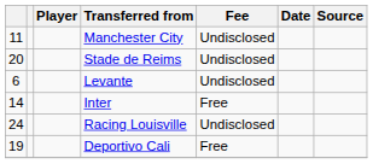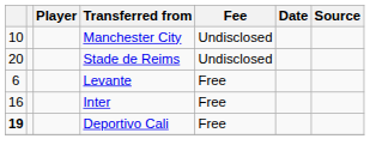 <table class="wikitable plainrowheaders sortable">
 <tr>
 <th></th>
 <th></th>
 <th scope=col>Player</th>
 <th !scope=col>Transferred from</th>
 <th scope=col>Fee</th>
 <th scope=col>Date</th>
 <th scope=col>Source</th>
 </tr>
 <tr>
-<td align="center">11</td>
+<td align="center">10</td>
 <td align="center"></td>
 <td></td>
 <td> <a href='#'>Manchester City</a></td>
 <td>Undisclosed</td>
 <td></td>
 <td></td>
 </tr>
 <tr>
 <td align="center">20</td>
 <td align="center"></td>
 <td></td>
 <td> <a href='#'>Stade de Reims</a></td>
 <td>Undisclosed</td>
 <td></td>
 <td></td>
 </tr>
 <tr>
 <td align="center">6</td>
 <td align="center"></td>
 <td></td>
 <td> <a href='#'>Levante</a></td>
-<td>Undisclosed</td>
+<td>Free</td>
 <td></td>
 <td></td>
 </tr>
 <tr>
-<td align="center">14</td>
+<td align="center">16</td>
 <td align="center"></td>
 <td></td>
 <td> <a href='#'>Inter</a></td>
 <td>Free</td>
 <td></td>
 <td></td>
 </tr>
 <tr>
-<td align="center">24</td>
-<td align="center"></td>
-<td></td>
-<td> <a href='#'>Racing Louisville</a></td>
-<td>Undisclosed</td>
-<td></td>
-<td></td>
-</tr>
-<tr>
-<td align="center">19</td>
+<td align="center"><strong>19</strong></td>
 <td align="center"></td>
 <td></td>
 <td> <a href='#'>Deportivo Cali</a></td>
 <td>Free</td>
 <td></td>
 <td></td>
 </tr>
 <tr>
 </tr>
 </table>
